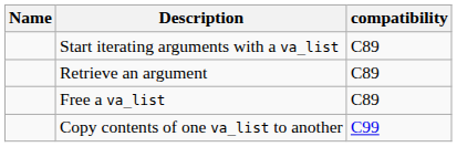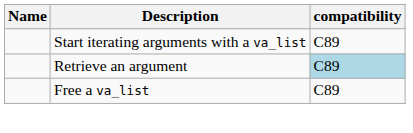 <table class="wikitable">
 <tr>
 <th>Name</th>
 <th>Description</th>
 <th>compatibility</th>
 </tr>
 <tr>
 <td><code></code></td>
 <td>Start iterating arguments with a <code>va_list</code></td>
 <td>C89</td>
 </tr>
 <tr>
 <td><code></code></td>
 <td>Retrieve an argument</td>
-<td>C89</td>
+<td style="background: lightblue;">C89</td>
 </tr>
 <tr>
 <td><code></code></td>
 <td>Free a <code>va_list</code></td>
 <td>C89</td>
 </tr>
-<tr>
-<td><code></code></td>
-<td>Copy contents of one <code>va_list</code> to another</td>
-<td><a href='#'>C99</a></td>
-</tr>
 </table>
